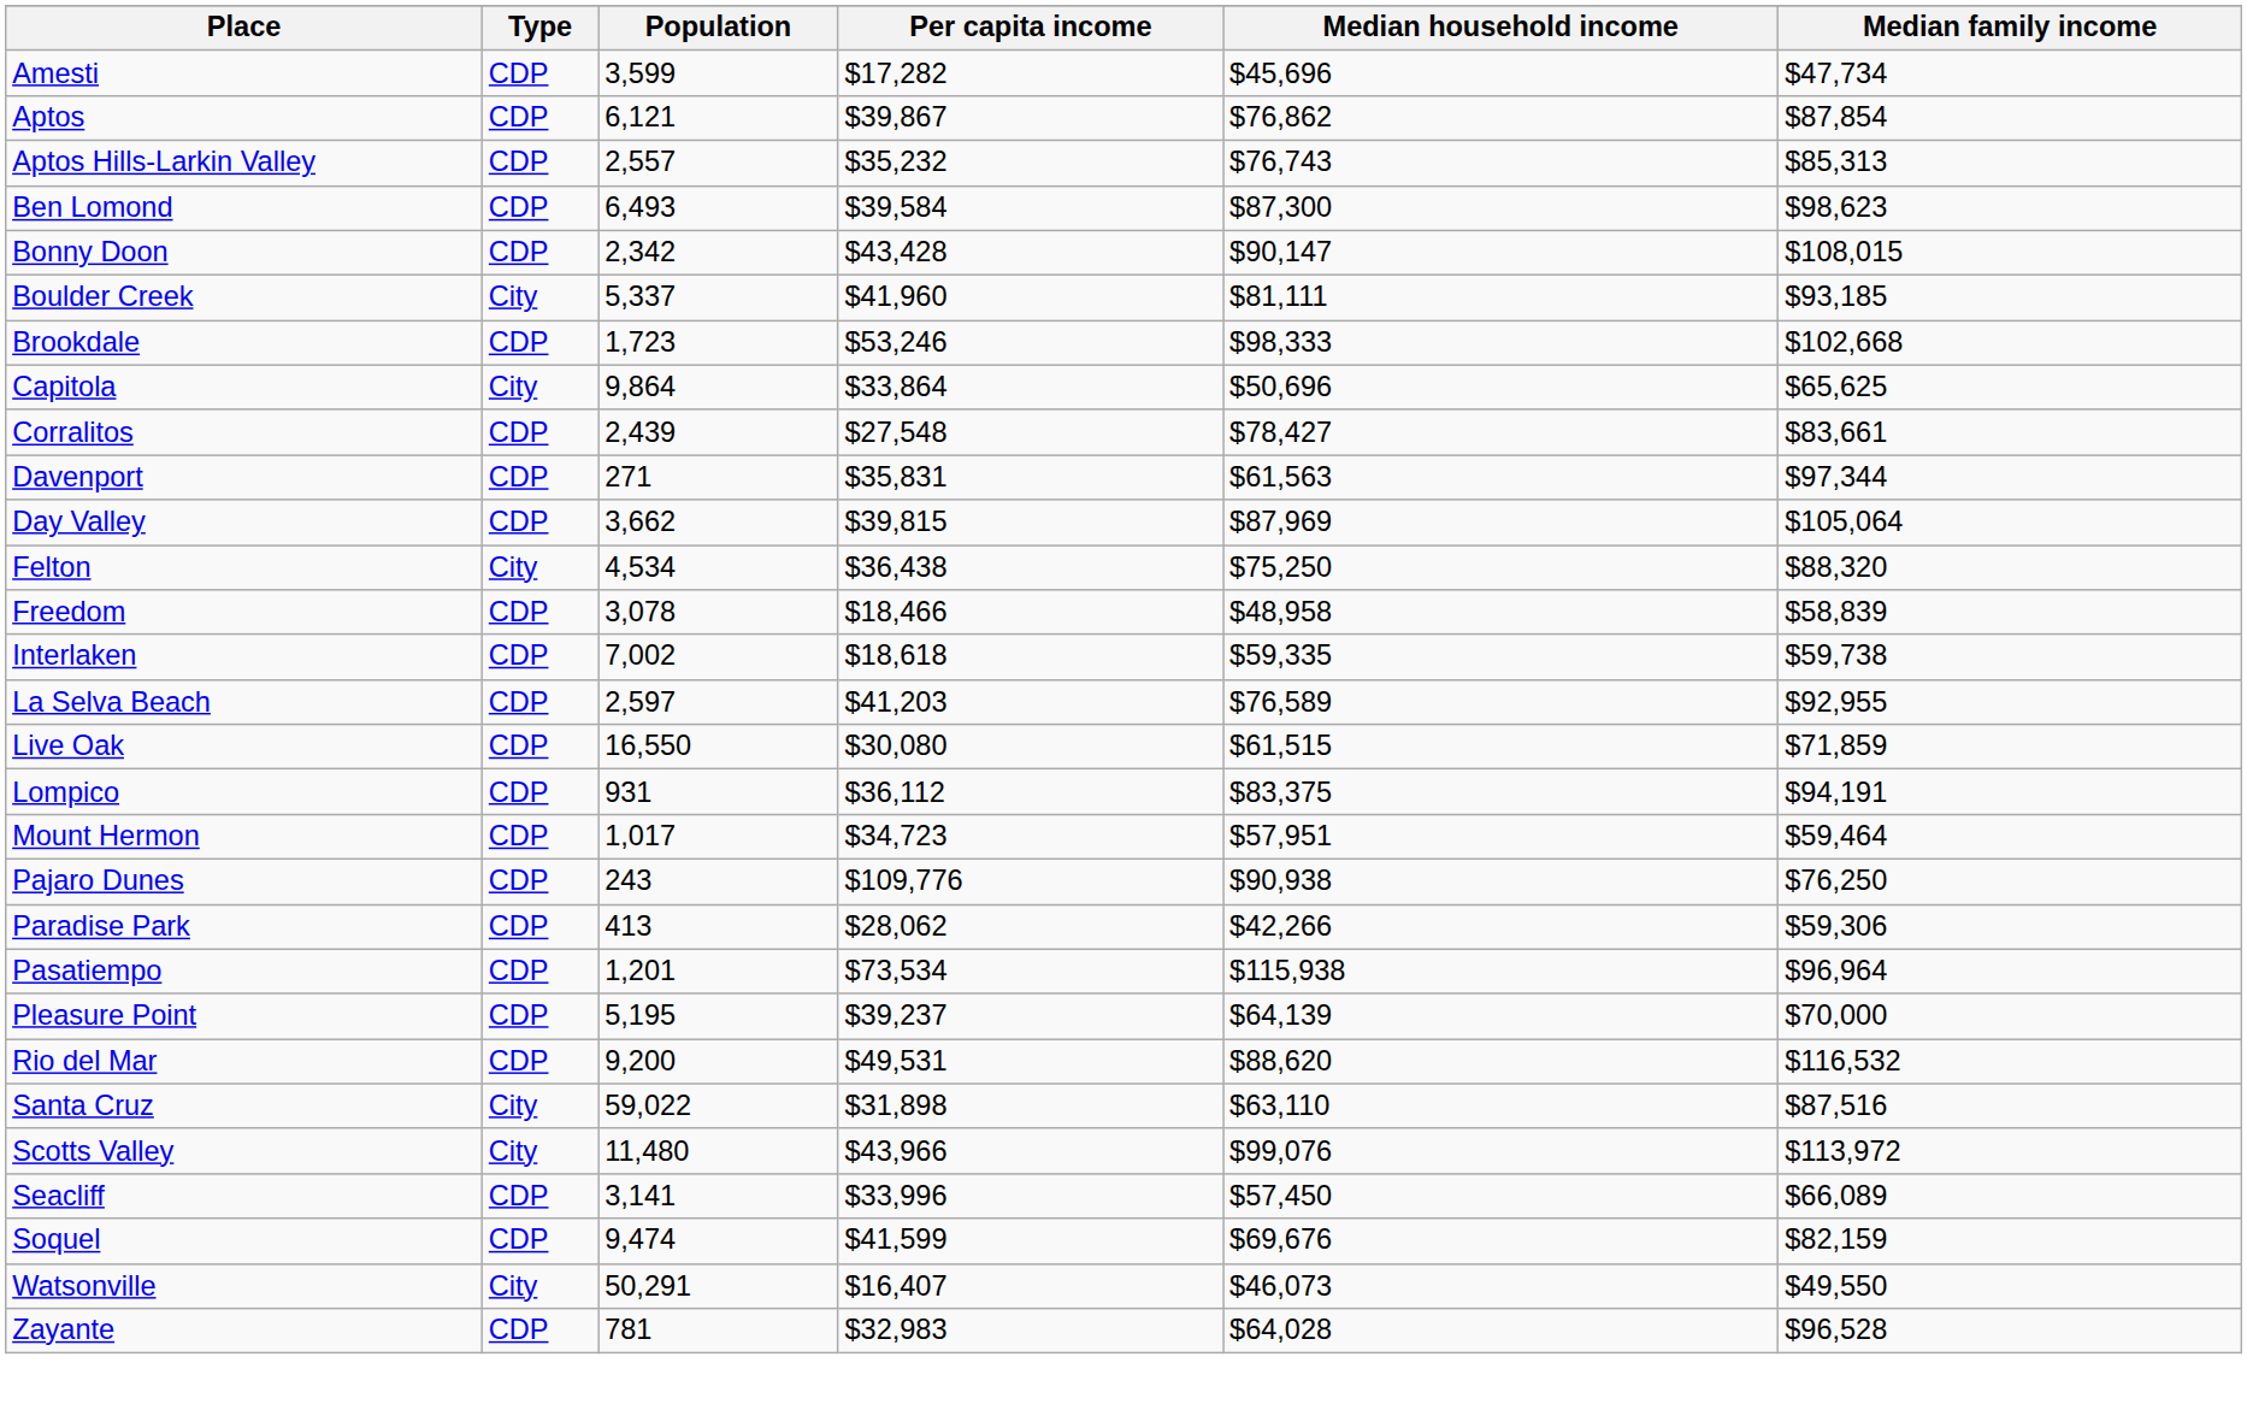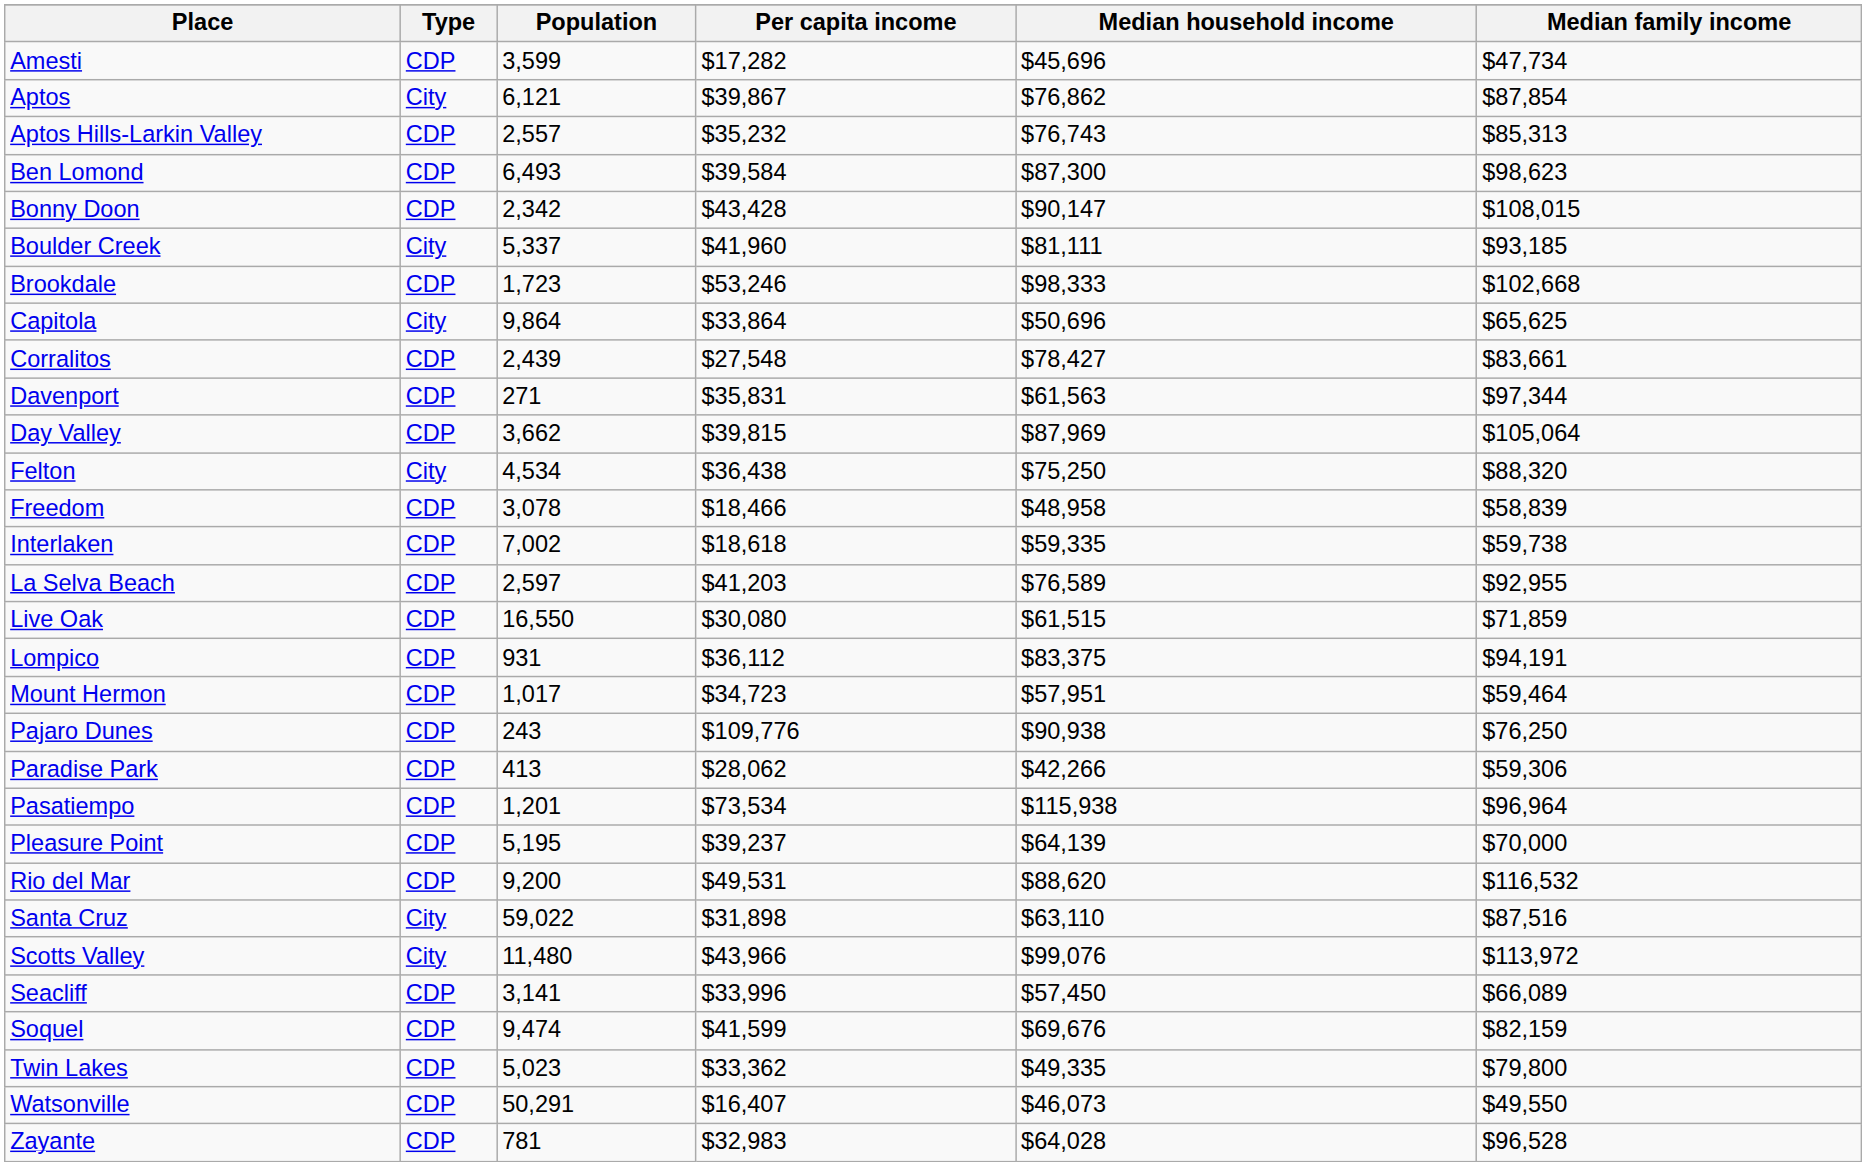 <table class="wikitable collapsible collapsed sortable" style="width: 100%;">
 <tr>
 </tr>
 <tr>
 <th>Place</th>
 <th>Type</th>
 <th>Population</th>
 <th data-sort-type="currency">Per capita income</th>
 <th data-sort-type="currency">Median household income</th>
 <th data-sort-type="currency">Median family income</th>
 </tr>
 <tr>
 <td><a href='#'>Amesti</a></td>
 <td><a href='#'>CDP</a></td>
 <td>3,599</td>
 <td>$17,282</td>
 <td>$45,696</td>
 <td>$47,734</td>
 </tr>
 <tr>
 <td><a href='#'>Aptos</a></td>
-<td><a href='#'>CDP</a></td>
+<td><a href='#'>City</a></td>
 <td>6,121</td>
 <td>$39,867</td>
 <td>$76,862</td>
 <td>$87,854</td>
 </tr>
 <tr>
 <td><a href='#'>Aptos Hills-Larkin Valley</a></td>
 <td><a href='#'>CDP</a></td>
 <td>2,557</td>
 <td>$35,232</td>
 <td>$76,743</td>
 <td>$85,313</td>
 </tr>
 <tr>
 <td><a href='#'>Ben Lomond</a></td>
 <td><a href='#'>CDP</a></td>
 <td>6,493</td>
 <td>$39,584</td>
 <td>$87,300</td>
 <td>$98,623</td>
 </tr>
 <tr>
 <td><a href='#'>Bonny Doon</a></td>
 <td><a href='#'>CDP</a></td>
 <td>2,342</td>
 <td>$43,428</td>
 <td>$90,147</td>
 <td>$108,015</td>
 </tr>
 <tr>
 <td><a href='#'>Boulder Creek</a></td>
 <td><a href='#'>City</a></td>
 <td>5,337</td>
 <td>$41,960</td>
 <td>$81,111</td>
 <td>$93,185</td>
 </tr>
 <tr>
 <td><a href='#'>Brookdale</a></td>
 <td><a href='#'>CDP</a></td>
 <td>1,723</td>
 <td>$53,246</td>
 <td>$98,333</td>
 <td>$102,668</td>
 </tr>
 <tr>
 <td><a href='#'>Capitola</a></td>
 <td><a href='#'>City</a></td>
 <td>9,864</td>
 <td>$33,864</td>
 <td>$50,696</td>
 <td>$65,625</td>
 </tr>
 <tr>
 <td><a href='#'>Corralitos</a></td>
 <td><a href='#'>CDP</a></td>
 <td>2,439</td>
 <td>$27,548</td>
 <td>$78,427</td>
 <td>$83,661</td>
 </tr>
 <tr>
 <td><a href='#'>Davenport</a></td>
 <td><a href='#'>CDP</a></td>
 <td>271</td>
 <td>$35,831</td>
 <td>$61,563</td>
 <td>$97,344</td>
 </tr>
 <tr>
 <td><a href='#'>Day Valley</a></td>
 <td><a href='#'>CDP</a></td>
 <td>3,662</td>
 <td>$39,815</td>
 <td>$87,969</td>
 <td>$105,064</td>
 </tr>
 <tr>
 <td><a href='#'>Felton</a></td>
 <td><a href='#'>City</a></td>
 <td>4,534</td>
 <td>$36,438</td>
 <td>$75,250</td>
 <td>$88,320</td>
 </tr>
 <tr>
 <td><a href='#'>Freedom</a></td>
 <td><a href='#'>CDP</a></td>
 <td>3,078</td>
 <td>$18,466</td>
 <td>$48,958</td>
 <td>$58,839</td>
 </tr>
 <tr>
 <td><a href='#'>Interlaken</a></td>
 <td><a href='#'>CDP</a></td>
 <td>7,002</td>
 <td>$18,618</td>
 <td>$59,335</td>
 <td>$59,738</td>
 </tr>
 <tr>
 <td><a href='#'>La Selva Beach</a></td>
 <td><a href='#'>CDP</a></td>
 <td>2,597</td>
 <td>$41,203</td>
 <td>$76,589</td>
 <td>$92,955</td>
 </tr>
 <tr>
 <td><a href='#'>Live Oak</a></td>
 <td><a href='#'>CDP</a></td>
 <td>16,550</td>
 <td>$30,080</td>
 <td>$61,515</td>
 <td>$71,859</td>
 </tr>
 <tr>
 <td><a href='#'>Lompico</a></td>
 <td><a href='#'>CDP</a></td>
 <td>931</td>
 <td>$36,112</td>
 <td>$83,375</td>
 <td>$94,191</td>
 </tr>
 <tr>
 <td><a href='#'>Mount Hermon</a></td>
 <td><a href='#'>CDP</a></td>
 <td>1,017</td>
 <td>$34,723</td>
 <td>$57,951</td>
 <td>$59,464</td>
 </tr>
 <tr>
 <td><a href='#'>Pajaro Dunes</a></td>
 <td><a href='#'>CDP</a></td>
 <td>243</td>
 <td>$109,776</td>
 <td>$90,938</td>
 <td>$76,250</td>
 </tr>
 <tr>
 <td><a href='#'>Paradise Park</a></td>
 <td><a href='#'>CDP</a></td>
 <td>413</td>
 <td>$28,062</td>
 <td>$42,266</td>
 <td>$59,306</td>
 </tr>
 <tr>
 <td><a href='#'>Pasatiempo</a></td>
 <td><a href='#'>CDP</a></td>
 <td>1,201</td>
 <td>$73,534</td>
 <td>$115,938</td>
 <td>$96,964</td>
 </tr>
 <tr>
 <td><a href='#'>Pleasure Point</a></td>
 <td><a href='#'>CDP</a></td>
 <td>5,195</td>
 <td>$39,237</td>
 <td>$64,139</td>
 <td>$70,000</td>
 </tr>
 <tr>
 <td><a href='#'>Rio del Mar</a></td>
 <td><a href='#'>CDP</a></td>
 <td>9,200</td>
 <td>$49,531</td>
 <td>$88,620</td>
 <td>$116,532</td>
 </tr>
 <tr>
 <td><a href='#'>Santa Cruz</a></td>
 <td><a href='#'>City</a></td>
 <td>59,022</td>
 <td>$31,898</td>
 <td>$63,110</td>
 <td>$87,516</td>
 </tr>
 <tr>
 <td><a href='#'>Scotts Valley</a></td>
 <td><a href='#'>City</a></td>
 <td>11,480</td>
 <td>$43,966</td>
 <td>$99,076</td>
 <td>$113,972</td>
 </tr>
 <tr>
 <td><a href='#'>Seacliff</a></td>
 <td><a href='#'>CDP</a></td>
 <td>3,141</td>
 <td>$33,996</td>
 <td>$57,450</td>
 <td>$66,089</td>
 </tr>
 <tr>
 <td><a href='#'>Soquel</a></td>
 <td><a href='#'>CDP</a></td>
 <td>9,474</td>
 <td>$41,599</td>
 <td>$69,676</td>
 <td>$82,159</td>
 </tr>
 <tr>
+<td><a href='#'>Twin Lakes</a></td>
+<td><a href='#'>CDP</a></td>
+<td>5,023</td>
+<td>$33,362</td>
+<td>$49,335</td>
+<td>$79,800</td>
+</tr>
+<tr>
 <td><a href='#'>Watsonville</a></td>
-<td><a href='#'>City</a></td>
+<td><a href='#'>CDP</a></td>
 <td>50,291</td>
 <td>$16,407</td>
 <td>$46,073</td>
 <td>$49,550</td>
 </tr>
 <tr>
 <td><a href='#'>Zayante</a></td>
 <td><a href='#'>CDP</a></td>
 <td>781</td>
 <td>$32,983</td>
 <td>$64,028</td>
 <td>$96,528</td>
 </tr>
 </table>
